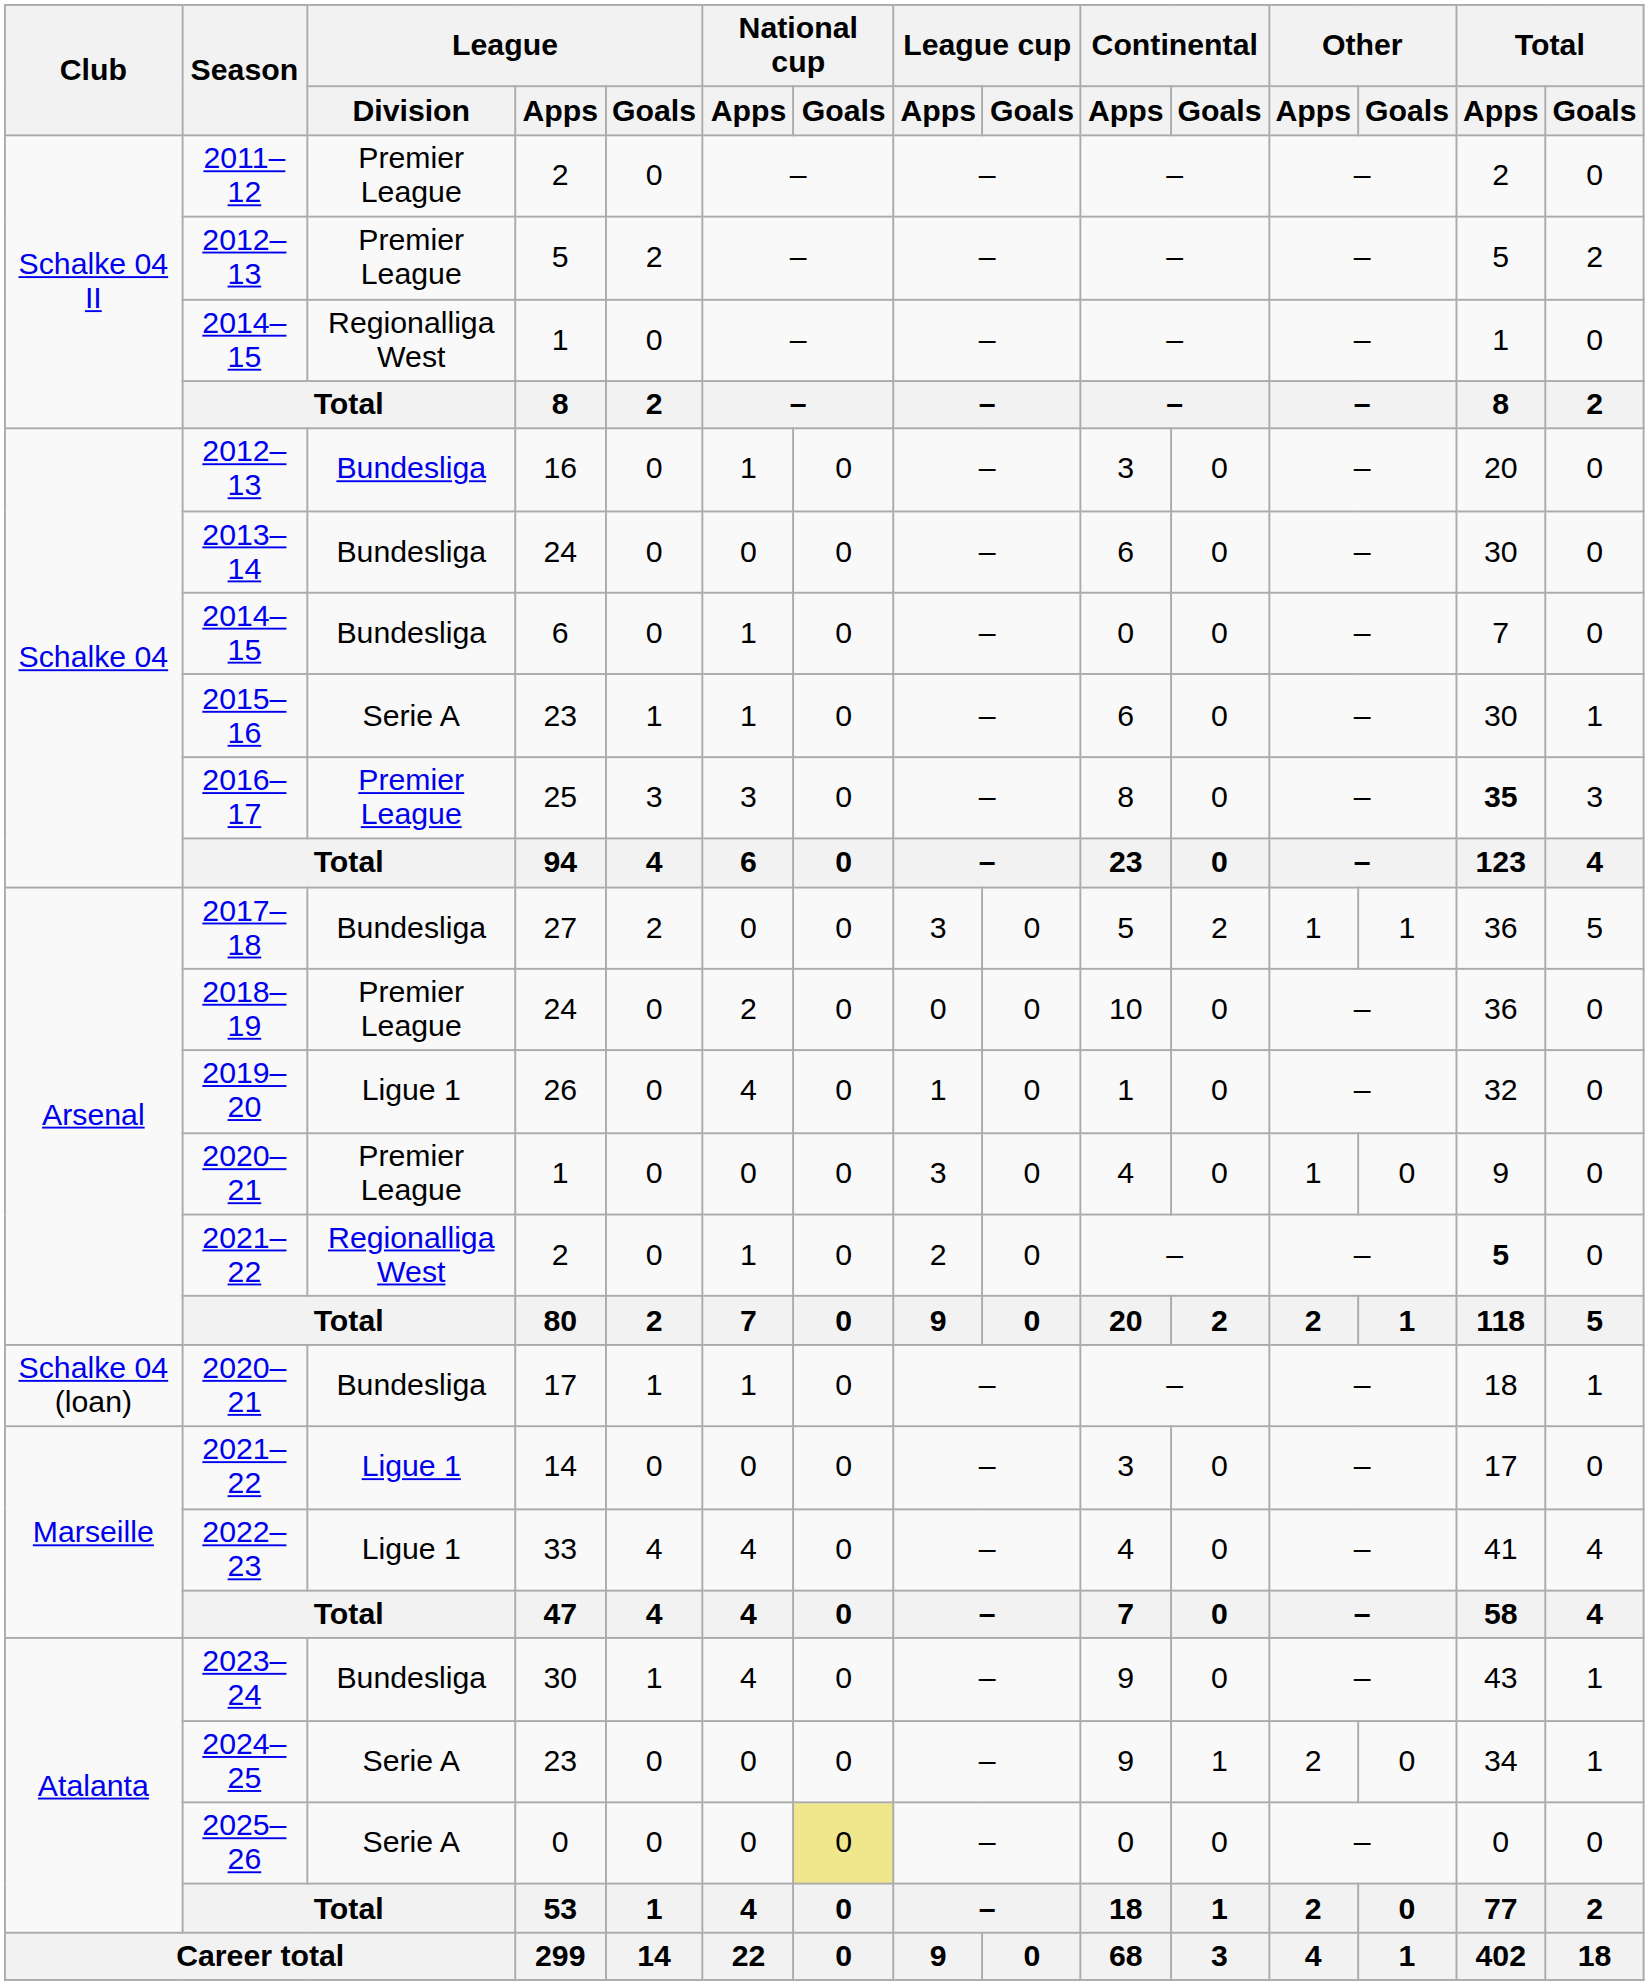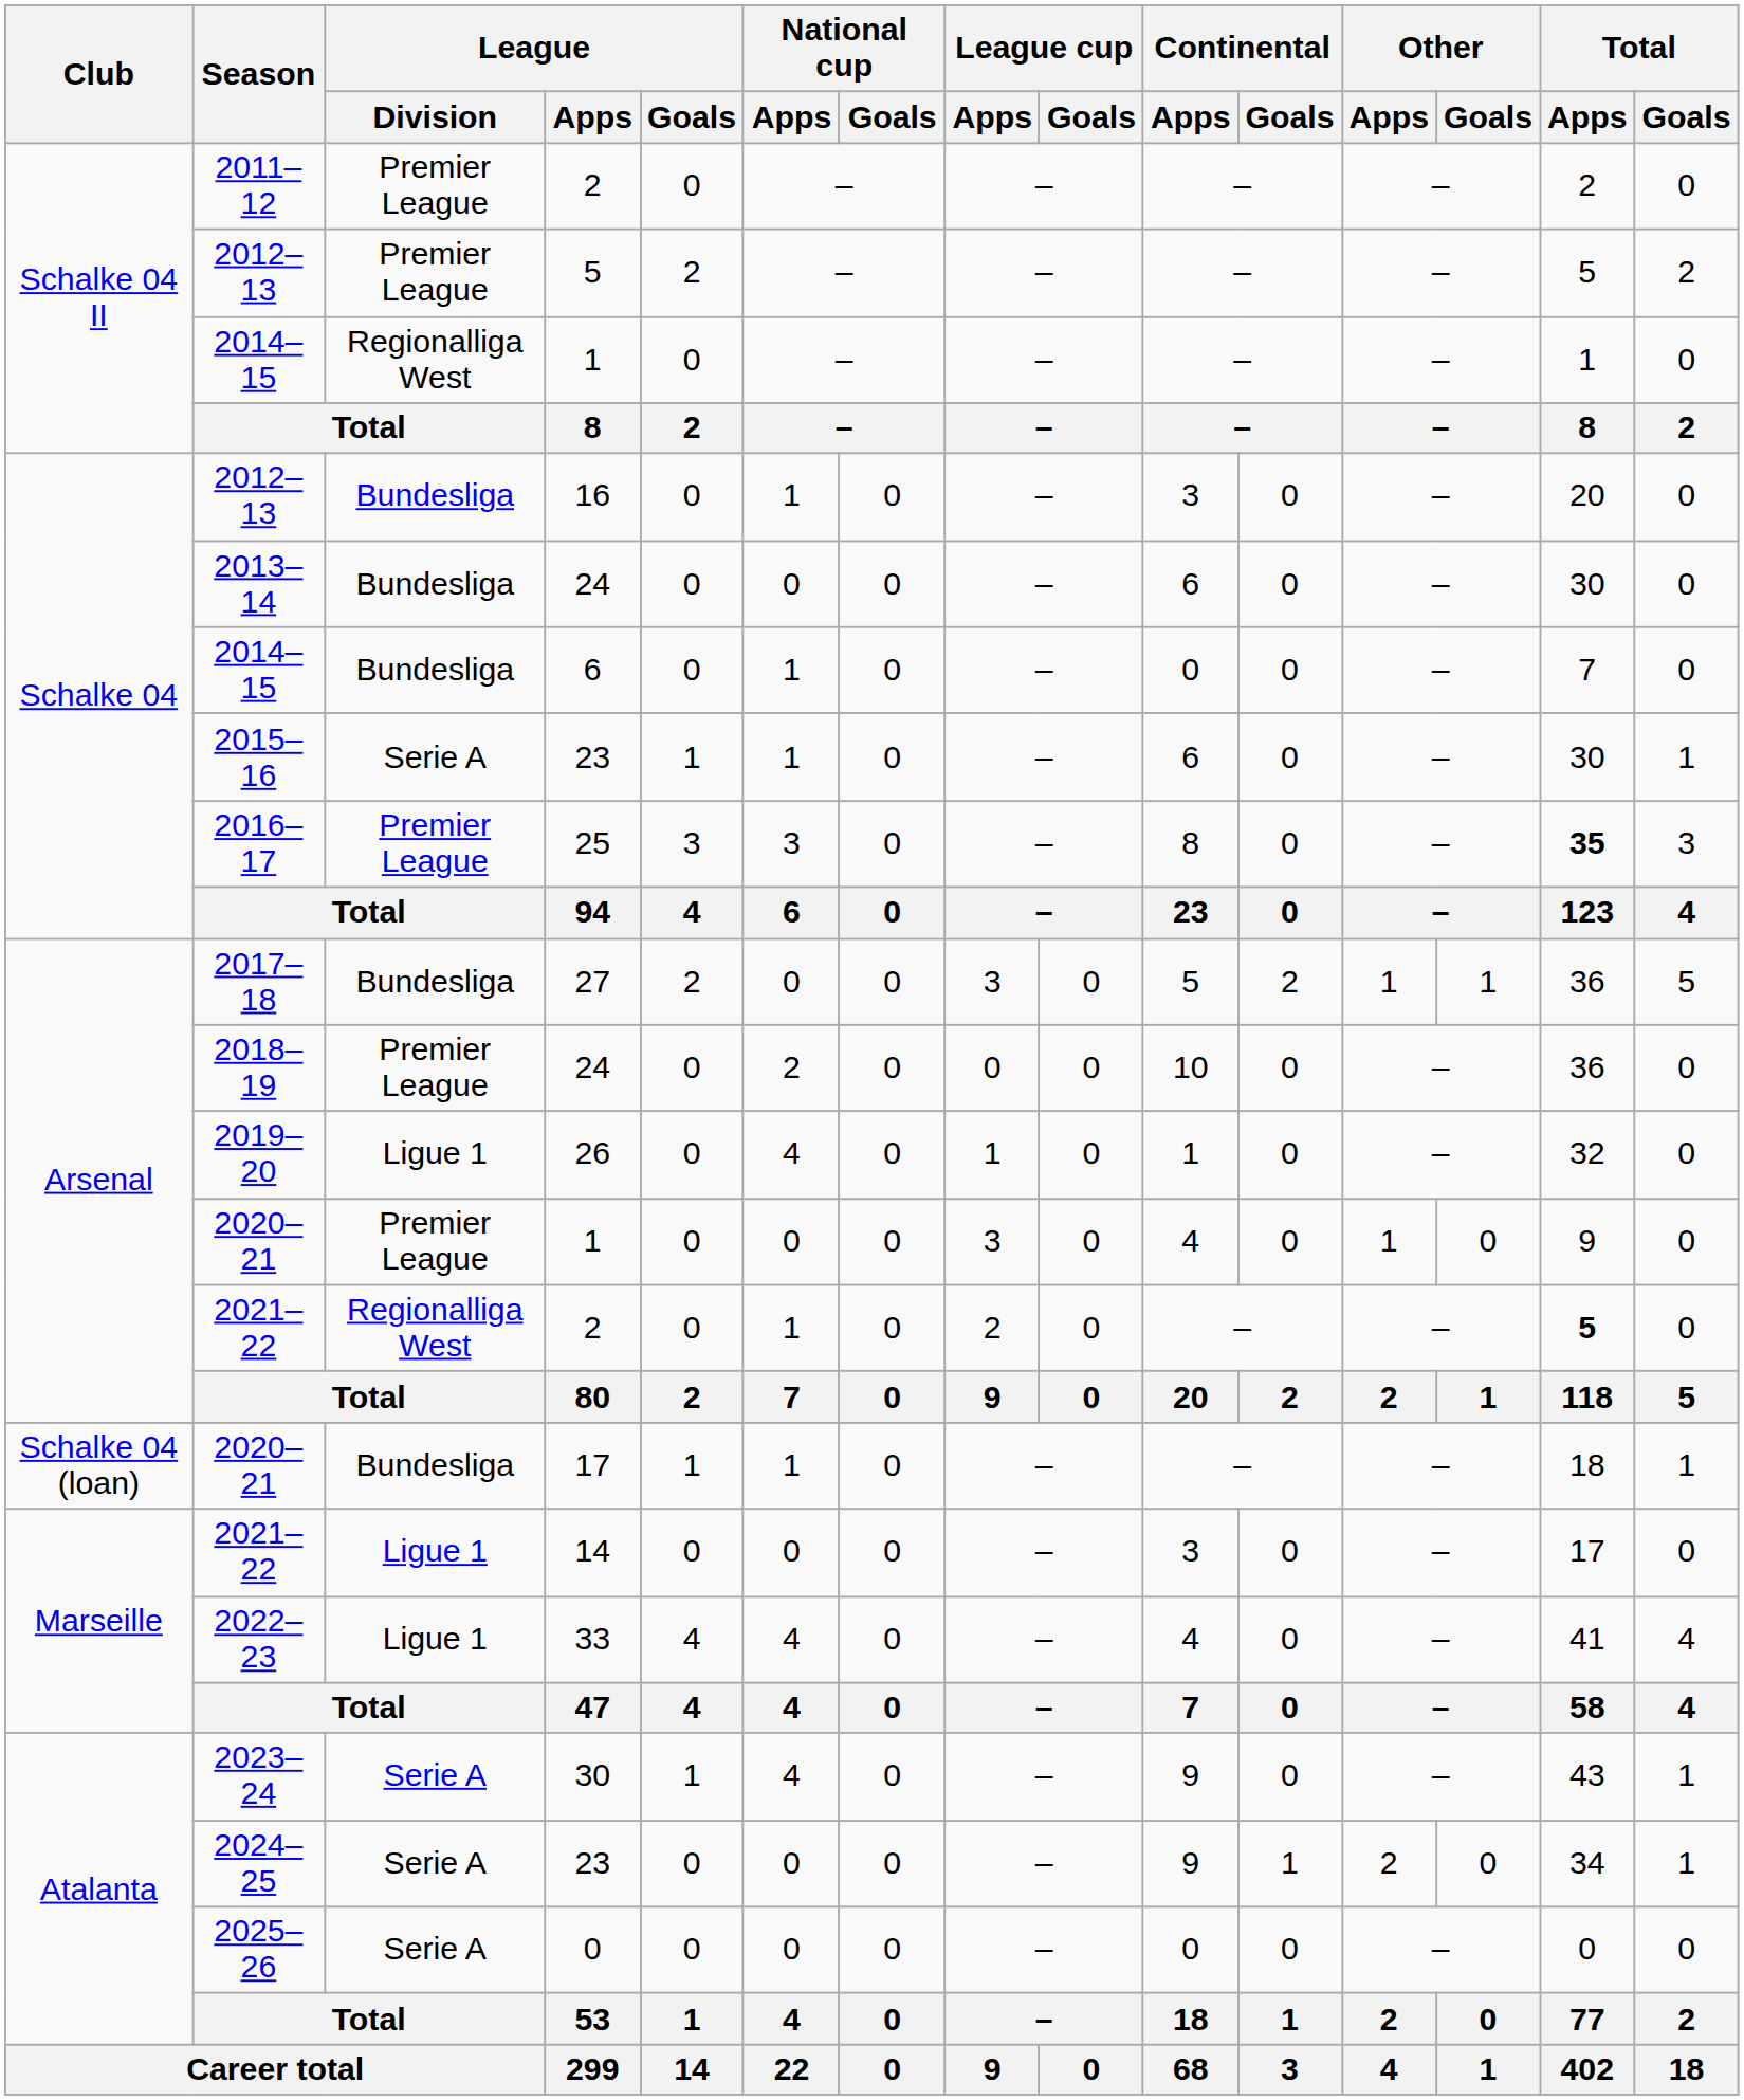 <table class="wikitable" style="text-align:center">
 <tr>
 <th rowspan=2>Club</th>
 <th rowspan=2>Season</th>
 <th colspan=3>League</th>
 <th colspan=2>National cup</th>
 <th colspan=2>League cup</th>
 <th colspan=2>Continental</th>
 <th colspan=2>Other</th>
 <th colspan=2>Total</th>
 </tr>
 <tr>
 <th>Division</th>
 <th>Apps</th>
 <th>Goals</th>
 <th>Apps</th>
 <th>Goals</th>
 <th>Apps</th>
 <th>Goals</th>
 <th>Apps</th>
 <th>Goals</th>
 <th>Apps</th>
 <th>Goals</th>
 <th>Apps</th>
 <th>Goals</th>
 </tr>
 <tr>
 <td rowspan=4><a href='#'>Schalke 04 II</a></td>
 <td><a href='#'>2011–12</a></td>
 <td>Premier League</td>
 <td>2</td>
 <td>0</td>
 <td colspan=2>–</td>
 <td colspan=2>–</td>
 <td colspan=2>–</td>
 <td colspan=2>–</td>
 <td>2</td>
 <td>0</td>
 </tr>
 <tr>
 <td><a href='#'>2012–13</a></td>
 <td>Premier League</td>
 <td>5</td>
 <td>2</td>
 <td colspan=2>–</td>
 <td colspan=2>–</td>
 <td colspan=2>–</td>
 <td colspan=2>–</td>
 <td>5</td>
 <td>2</td>
 </tr>
 <tr>
 <td><a href='#'>2014–15</a></td>
 <td>Regionalliga West</td>
 <td>1</td>
 <td>0</td>
 <td colspan=2>–</td>
 <td colspan=2>–</td>
 <td colspan=2>–</td>
 <td colspan=2>–</td>
 <td>1</td>
 <td>0</td>
 </tr>
 <tr>
 <th colspan=2>Total</th>
 <th>8</th>
 <th>2</th>
 <th colspan=2>–</th>
 <th colspan=2>–</th>
 <th colspan=2>–</th>
 <th colspan=2>–</th>
 <th>8</th>
 <th>2</th>
 </tr>
 <tr>
 <td rowspan=6><a href='#'>Schalke 04</a></td>
 <td><a href='#'>2012–13</a></td>
 <td><a href='#'>Bundesliga</a></td>
 <td>16</td>
 <td>0</td>
 <td>1</td>
 <td>0</td>
 <td colspan=2>–</td>
 <td>3</td>
 <td>0</td>
 <td colspan=2>–</td>
 <td>20</td>
 <td>0</td>
 </tr>
 <tr>
 <td><a href='#'>2013–14</a></td>
 <td>Bundesliga</td>
 <td>24</td>
 <td>0</td>
 <td>0</td>
 <td>0</td>
 <td colspan=2>–</td>
 <td>6</td>
 <td>0</td>
 <td colspan=2>–</td>
 <td>30</td>
 <td>0</td>
 </tr>
 <tr>
 <td><a href='#'>2014–15</a></td>
 <td>Bundesliga</td>
 <td>6</td>
 <td>0</td>
 <td>1</td>
 <td>0</td>
 <td colspan=2>–</td>
 <td>0</td>
 <td>0</td>
 <td colspan=2>–</td>
 <td>7</td>
 <td>0</td>
 </tr>
 <tr>
 <td><a href='#'>2015–16</a></td>
 <td>Serie A</td>
 <td>23</td>
 <td>1</td>
 <td>1</td>
 <td>0</td>
 <td colspan=2>–</td>
 <td>6</td>
 <td>0</td>
 <td colspan=2>–</td>
 <td>30</td>
 <td>1</td>
 </tr>
 <tr>
 <td><a href='#'>2016–17</a></td>
 <td><a href='#'>Premier League</a></td>
 <td>25</td>
 <td>3</td>
 <td>3</td>
 <td>0</td>
 <td colspan=2>–</td>
 <td>8</td>
 <td>0</td>
 <td colspan=2>–</td>
 <td><strong>35</strong></td>
 <td>3</td>
 </tr>
 <tr>
 <th colspan=2>Total</th>
 <th>94</th>
 <th>4</th>
 <th>6</th>
 <th>0</th>
 <th colspan=2>–</th>
 <th>23</th>
 <th>0</th>
 <th colspan=2>–</th>
 <th>123</th>
 <th>4</th>
 </tr>
 <tr>
 <td rowspan=6><a href='#'>Arsenal</a></td>
 <td><a href='#'>2017–18</a></td>
 <td>Bundesliga</td>
 <td>27</td>
 <td>2</td>
 <td>0</td>
 <td>0</td>
 <td>3</td>
 <td>0</td>
 <td>5</td>
 <td>2</td>
 <td>1</td>
 <td>1</td>
 <td>36</td>
 <td>5</td>
 </tr>
 <tr>
 <td><a href='#'>2018–19</a></td>
 <td>Premier League</td>
 <td>24</td>
 <td>0</td>
 <td>2</td>
 <td>0</td>
 <td>0</td>
 <td>0</td>
 <td>10</td>
 <td>0</td>
 <td colspan=2>–</td>
 <td>36</td>
 <td>0</td>
 </tr>
 <tr>
 <td><a href='#'>2019–20</a></td>
 <td>Ligue 1</td>
 <td>26</td>
 <td>0</td>
 <td>4</td>
 <td>0</td>
 <td>1</td>
 <td>0</td>
 <td>1</td>
 <td>0</td>
 <td colspan=2>–</td>
 <td>32</td>
 <td>0</td>
 </tr>
 <tr>
 <td><a href='#'>2020–21</a></td>
 <td>Premier League</td>
 <td>1</td>
 <td>0</td>
 <td>0</td>
 <td>0</td>
 <td>3</td>
 <td>0</td>
 <td>4</td>
 <td>0</td>
 <td>1</td>
 <td>0</td>
 <td>9</td>
 <td>0</td>
 </tr>
 <tr>
 <td><a href='#'>2021–22</a></td>
 <td><a href='#'>Regionalliga West</a></td>
 <td>2</td>
 <td>0</td>
 <td>1</td>
 <td>0</td>
 <td>2</td>
 <td>0</td>
 <td colspan=2>–</td>
 <td colspan=2>–</td>
 <td><strong>5</strong></td>
 <td>0</td>
 </tr>
 <tr>
 <th colspan=2>Total</th>
 <th>80</th>
 <th>2</th>
 <th>7</th>
 <th>0</th>
 <th>9</th>
 <th>0</th>
 <th>20</th>
 <th>2</th>
 <th>2</th>
 <th>1</th>
 <th>118</th>
 <th>5</th>
 </tr>
 <tr>
 <td><a href='#'>Schalke 04</a> (loan)</td>
 <td><a href='#'>2020–21</a></td>
 <td>Bundesliga</td>
 <td>17</td>
 <td>1</td>
 <td>1</td>
 <td>0</td>
 <td colspan=2>–</td>
 <td colspan=2>–</td>
 <td colspan=2>–</td>
 <td>18</td>
 <td>1</td>
 </tr>
 <tr>
 <td rowspan=3><a href='#'>Marseille</a></td>
 <td><a href='#'>2021–22</a></td>
 <td><a href='#'>Ligue 1</a></td>
 <td>14</td>
 <td>0</td>
 <td>0</td>
 <td>0</td>
 <td colspan=2>–</td>
 <td>3</td>
 <td>0</td>
 <td colspan=2>–</td>
 <td>17</td>
 <td>0</td>
 </tr>
 <tr>
 <td><a href='#'>2022–23</a></td>
 <td>Ligue 1</td>
 <td>33</td>
 <td>4</td>
 <td>4</td>
 <td>0</td>
 <td colspan=2>–</td>
 <td>4</td>
 <td>0</td>
 <td colspan=2>–</td>
 <td>41</td>
 <td>4</td>
 </tr>
 <tr>
 <th colspan=2>Total</th>
 <th>47</th>
 <th>4</th>
 <th>4</th>
 <th>0</th>
 <th colspan=2>–</th>
 <th>7</th>
 <th>0</th>
 <th colspan=2>–</th>
 <th>58</th>
 <th>4</th>
 </tr>
 <tr>
 <td rowspan=4><a href='#'>Atalanta</a></td>
 <td><a href='#'>2023–24</a></td>
-<td>Bundesliga</td>
+<td><a href='#'>Serie A</a></td>
 <td>30</td>
 <td>1</td>
 <td>4</td>
 <td>0</td>
 <td colspan=2>–</td>
 <td>9</td>
 <td>0</td>
 <td colspan=2>–</td>
 <td>43</td>
 <td>1</td>
 </tr>
 <tr>
 <td><a href='#'>2024–25</a></td>
 <td>Serie A</td>
 <td>23</td>
 <td>0</td>
 <td>0</td>
 <td>0</td>
 <td colspan=2>–</td>
 <td>9</td>
 <td>1</td>
 <td>2</td>
 <td>0</td>
 <td>34</td>
 <td>1</td>
 </tr>
 <tr>
 <td><a href='#'>2025–26</a></td>
 <td>Serie A</td>
 <td>0</td>
 <td>0</td>
 <td>0</td>
-<td style="background: khaki;">0</td>
+<td>0</td>
 <td colspan=2>–</td>
 <td>0</td>
 <td>0</td>
 <td colspan=2>–</td>
 <td>0</td>
 <td>0</td>
 </tr>
 <tr>
 <th colspan=2>Total</th>
 <th>53</th>
 <th>1</th>
 <th>4</th>
 <th>0</th>
 <th colspan=2>–</th>
 <th>18</th>
 <th>1</th>
 <th>2</th>
 <th>0</th>
 <th>77</th>
 <th>2</th>
 </tr>
 <tr>
 <th colspan=3>Career total</th>
 <th>299</th>
 <th>14</th>
 <th>22</th>
 <th>0</th>
 <th>9</th>
 <th>0</th>
 <th>68</th>
 <th>3</th>
 <th>4</th>
 <th>1</th>
 <th>402</th>
 <th>18</th>
 </tr>
 </table>
